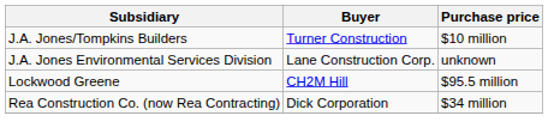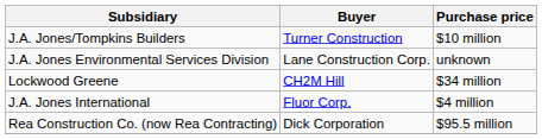 <table class="wikitable" style="font-size: 95%;">
 <tr>
 <th>Subsidiary</th>
 <th>Buyer</th>
 <th>Purchase price</th>
 </tr>
 <tr>
 <td>J.A. Jones/Tompkins Builders</td>
 <td><a href='#'>Turner Construction</a></td>
 <td>$10 million</td>
 </tr>
 <tr>
 <td>J.A. Jones Environmental Services Division</td>
 <td>Lane Construction Corp.</td>
 <td>unknown</td>
 </tr>
 <tr>
 <td>Lockwood Greene</td>
 <td><a href='#'>CH2M Hill</a></td>
-<td>$95.5 million</td>
+<td>$34 million</td>
+</tr>
+<tr>
+<td>J.A. Jones International</td>
+<td><a href='#'>Fluor Corp.</a></td>
+<td>$4 million</td>
 </tr>
 <tr>
 <td>Rea Construction Co. (now Rea Contracting)</td>
 <td>Dick Corporation</td>
-<td>$34 million</td>
+<td>$95.5 million</td>
 </tr>
 <tr>
 </tr>
 </table>
